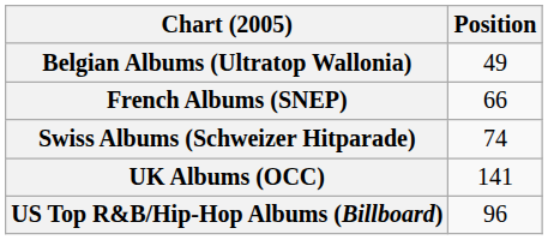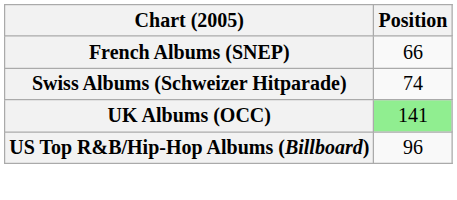 <table class="wikitable sortable plainrowheaders">
 <tr>
 <th>Chart (2005)</th>
 <th>Position</th>
-</tr>
-<tr>
-<th scope="row">Belgian Albums (Ultratop Wallonia)</th>
-<td style="text-align:center;">49</td>
 </tr>
 <tr>
 <th scope="row">French Albums (SNEP)</th>
 <td style="text-align:center;">66</td>
 </tr>
 <tr>
 <th scope="row">Swiss Albums (Schweizer Hitparade)</th>
 <td style="text-align:center;">74</td>
 </tr>
 <tr>
 <th scope="row">UK Albums (OCC)</th>
-<td style="text-align:center;">141</td>
+<td style="background: lightgreen; text-align:center;">141</td>
 </tr>
 <tr>
 <th scope="row">US Top R&B/Hip-Hop Albums (<em>Billboard</em>)</th>
 <td style="text-align:center;">96</td>
 </tr>
 </table>
